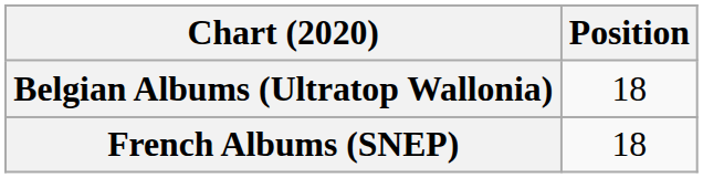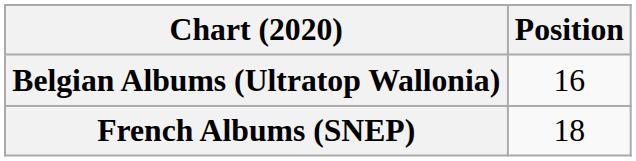 <table class="wikitable sortable plainrowheaders" style="text-align:center">
 <tr>
 <th scope="col">Chart (2020)</th>
 <th scope="col">Position</th>
 </tr>
 <tr>
 <th scope="row">Belgian Albums (Ultratop Wallonia)</th>
-<td>18</td>
+<td>16</td>
 </tr>
 <tr>
 <th scope="row">French Albums (SNEP)</th>
 <td>18</td>
 </tr>
 </table>
